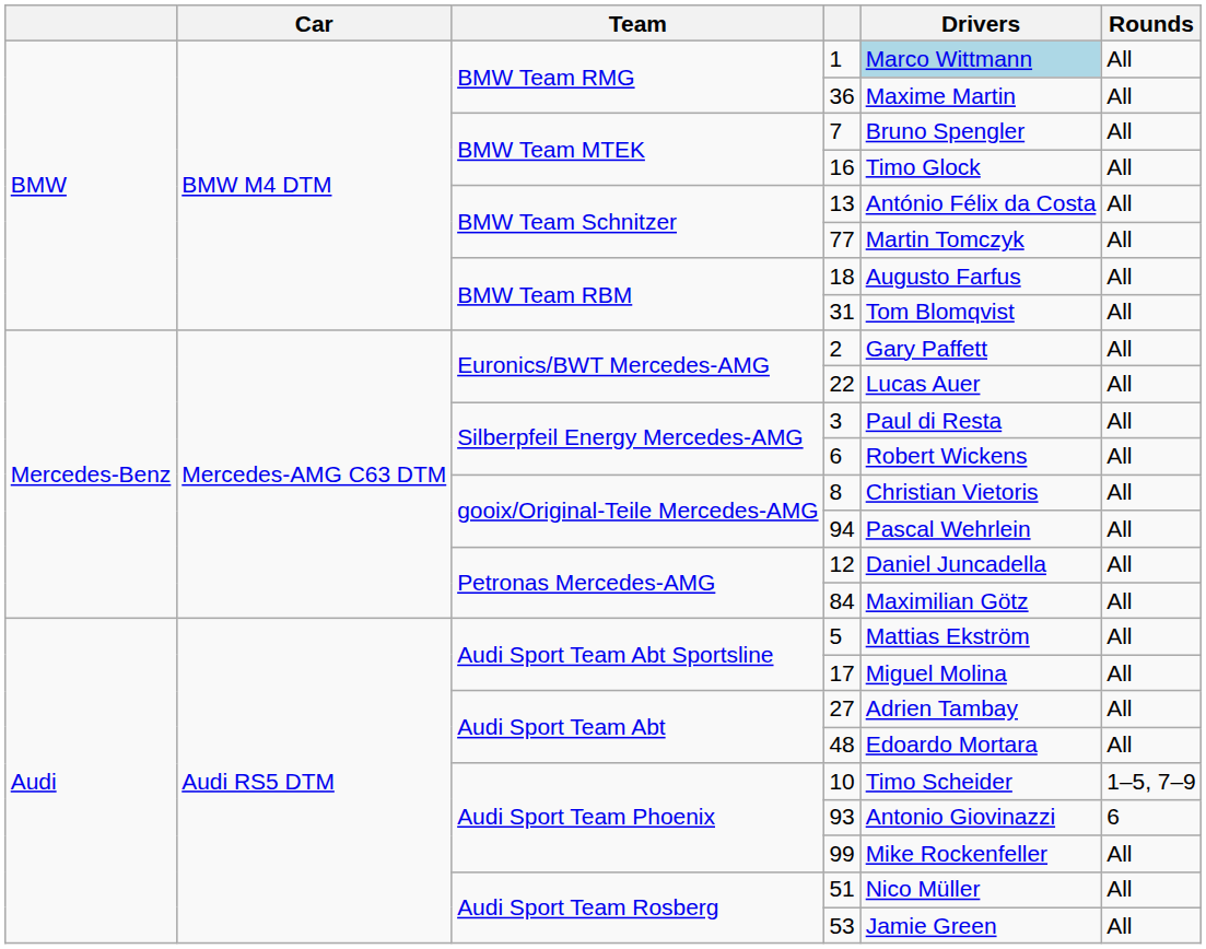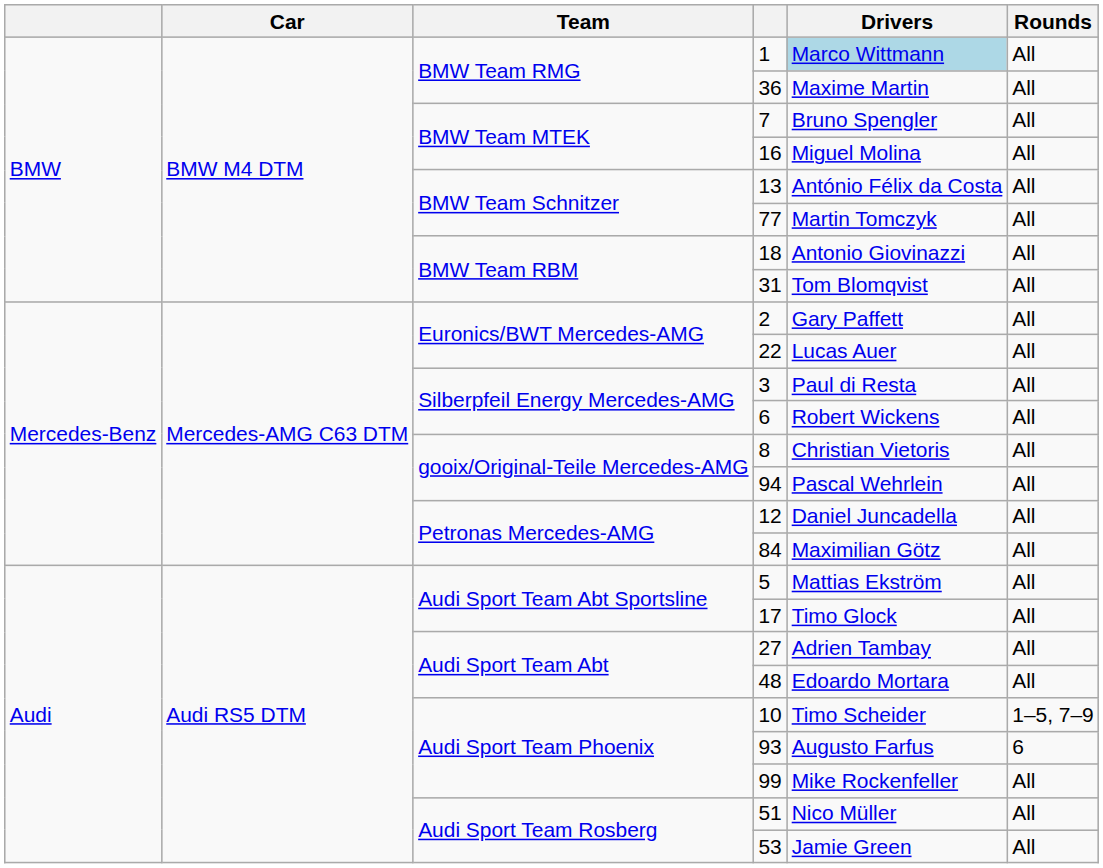 <table class="wikitable" style="font-size: 85%;">
 <tr>
 <th></th>
 <th>Car</th>
 <th>Team</th>
 <th></th>
 <th>Drivers</th>
 <th>Rounds</th>
 </tr>
 <tr>
 <td rowspan=8><a href='#'>BMW</a></td>
 <td rowspan=8><a href='#'>BMW M4 DTM</a></td>
 <td rowspan=2> <a href='#'>BMW Team RMG</a></td>
 <td>1</td>
 <td style="background: lightblue;"> <a href='#'>Marco Wittmann</a></td>
 <td>All</td>
 </tr>
 <tr>
 <td>36</td>
 <td> <a href='#'>Maxime Martin</a></td>
 <td>All</td>
 </tr>
 <tr>
 <td rowspan=2> <a href='#'>BMW Team MTEK</a></td>
 <td>7</td>
 <td> <a href='#'>Bruno Spengler</a></td>
 <td>All</td>
 </tr>
 <tr>
 <td>16</td>
-<td> <a href='#'>Timo Glock</a></td>
+<td> <a href='#'>Miguel Molina</a></td>
 <td>All</td>
 </tr>
 <tr>
 <td rowspan=2> <a href='#'>BMW Team Schnitzer</a></td>
 <td>13</td>
 <td> <a href='#'>António Félix da Costa</a></td>
 <td>All</td>
 </tr>
 <tr>
 <td>77</td>
 <td> <a href='#'>Martin Tomczyk</a></td>
 <td>All</td>
 </tr>
 <tr>
 <td rowspan=2> <a href='#'>BMW Team RBM</a></td>
 <td>18</td>
-<td> <a href='#'>Augusto Farfus</a></td>
+<td> <a href='#'>Antonio Giovinazzi</a></td>
 <td>All</td>
 </tr>
 <tr>
 <td>31</td>
 <td> <a href='#'>Tom Blomqvist</a></td>
 <td>All</td>
 </tr>
 <tr>
 <td rowspan=8><a href='#'>Mercedes-Benz</a></td>
 <td rowspan=8><a href='#'>Mercedes-AMG C63 DTM</a></td>
 <td rowspan=2> <a href='#'>Euronics/BWT Mercedes-AMG</a></td>
 <td>2</td>
 <td> <a href='#'>Gary Paffett</a></td>
 <td>All</td>
 </tr>
 <tr>
 <td>22</td>
 <td> <a href='#'>Lucas Auer</a></td>
 <td>All</td>
 </tr>
 <tr>
 <td rowspan=2> <a href='#'>Silberpfeil Energy Mercedes-AMG</a></td>
 <td>3</td>
 <td> <a href='#'>Paul di Resta</a></td>
 <td>All</td>
 </tr>
 <tr>
 <td>6</td>
 <td> <a href='#'>Robert Wickens</a></td>
 <td>All</td>
 </tr>
 <tr>
 <td rowspan=2> <a href='#'>gooix/Original-Teile Mercedes-AMG</a></td>
 <td>8</td>
 <td> <a href='#'>Christian Vietoris</a></td>
 <td>All</td>
 </tr>
 <tr>
 <td>94</td>
 <td> <a href='#'>Pascal Wehrlein</a></td>
 <td>All</td>
 </tr>
 <tr>
 <td rowspan=2> <a href='#'>Petronas Mercedes-AMG</a></td>
 <td>12</td>
 <td> <a href='#'>Daniel Juncadella</a></td>
 <td>All</td>
 </tr>
 <tr>
 <td>84</td>
 <td> <a href='#'>Maximilian Götz</a></td>
 <td>All</td>
 </tr>
 <tr>
 <td rowspan=9><a href='#'>Audi</a></td>
 <td rowspan=9><a href='#'>Audi RS5 DTM</a></td>
 <td rowspan=2> <a href='#'>Audi Sport Team Abt Sportsline</a></td>
 <td>5</td>
 <td> <a href='#'>Mattias Ekström</a></td>
 <td>All</td>
 </tr>
 <tr>
 <td>17</td>
-<td> <a href='#'>Miguel Molina</a></td>
+<td> <a href='#'>Timo Glock</a></td>
 <td>All</td>
 </tr>
 <tr>
 <td rowspan=2> <a href='#'>Audi Sport Team Abt</a></td>
 <td>27</td>
 <td> <a href='#'>Adrien Tambay</a></td>
 <td>All</td>
 </tr>
 <tr>
 <td>48</td>
 <td> <a href='#'>Edoardo Mortara</a></td>
 <td>All</td>
 </tr>
 <tr>
 <td rowspan=3> <a href='#'>Audi Sport Team Phoenix</a></td>
 <td>10</td>
 <td> <a href='#'>Timo Scheider</a></td>
 <td>1–5, 7–9</td>
 </tr>
 <tr>
 <td>93</td>
-<td> <a href='#'>Antonio Giovinazzi</a></td>
+<td> <a href='#'>Augusto Farfus</a></td>
 <td>6</td>
 </tr>
 <tr>
 <td>99</td>
 <td> <a href='#'>Mike Rockenfeller</a></td>
 <td>All</td>
 </tr>
 <tr>
 <td rowspan=2> <a href='#'>Audi Sport Team Rosberg</a></td>
 <td>51</td>
 <td> <a href='#'>Nico Müller</a></td>
 <td>All</td>
 </tr>
 <tr>
 <td>53</td>
 <td> <a href='#'>Jamie Green</a></td>
 <td>All</td>
 </tr>
 </table>
